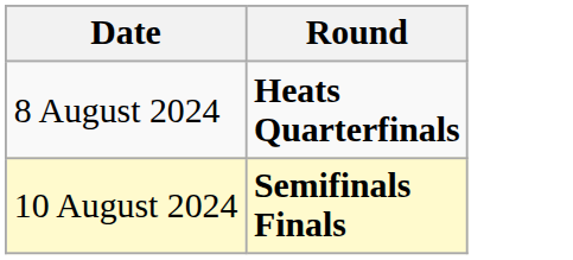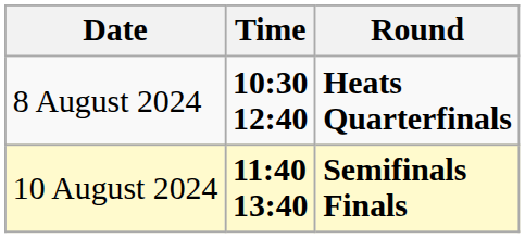 <table class="wikitable">
 <tr>
 <th>Date</th>
+<th>Time</th>
 <th>Round</th>
 </tr>
 <tr>
 <td>8 August 2024</td>
+<td><strong>10:30</strong><br><strong>12:40</strong></td>
 <td><strong>Heats</strong><br><strong>Quarterfinals</strong></td>
 </tr>
 <tr style=background:lemonchiffon>
 <td>10 August 2024</td>
+<td><strong>11:40</strong><br><strong>13:40</strong></td>
 <td><strong>Semifinals</strong><br><strong>Finals</strong></td>
 </tr>
 </table>
